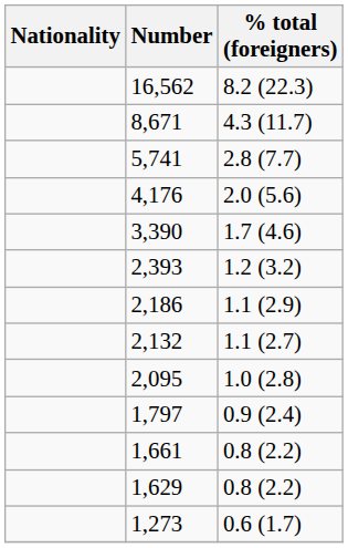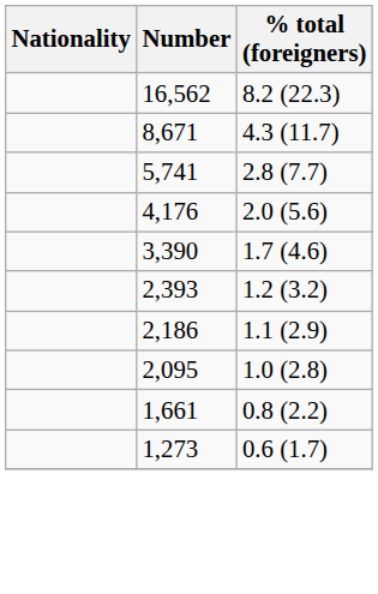 <table class="wikitable floatright">
 <tr>
 <th>Nationality</th>
 <th>Number</th>
 <th>% total<br>(foreigners)</th>
 </tr>
 <tr>
 <td></td>
 <td>16,562</td>
 <td>8.2 (22.3)</td>
 </tr>
 <tr>
 <td></td>
 <td>8,671</td>
 <td>4.3 (11.7)</td>
 </tr>
 <tr>
 <td></td>
 <td>5,741</td>
 <td>2.8 (7.7)</td>
 </tr>
 <tr>
 <td></td>
 <td>4,176</td>
 <td>2.0 (5.6)</td>
 </tr>
 <tr>
 <td></td>
 <td>3,390</td>
 <td>1.7 (4.6)</td>
 </tr>
 <tr>
 <td></td>
 <td>2,393</td>
 <td>1.2 (3.2)</td>
 </tr>
 <tr>
 <td></td>
 <td>2,186</td>
 <td>1.1 (2.9)</td>
 </tr>
 <tr>
 <td></td>
-<td>2,132</td>
-<td>1.1 (2.7)</td>
-</tr>
-<tr>
-<td></td>
 <td>2,095</td>
 <td>1.0 (2.8)</td>
 </tr>
 <tr>
 <td></td>
-<td>1,797</td>
-<td>0.9 (2.4)</td>
-</tr>
-<tr>
-<td></td>
 <td>1,661</td>
-<td>0.8 (2.2)</td>
-</tr>
-<tr>
-<td></td>
-<td>1,629</td>
 <td>0.8 (2.2)</td>
 </tr>
 <tr>
 <td></td>
 <td>1,273</td>
 <td>0.6 (1.7)</td>
 </tr>
 <tr>
 </tr>
 </table>
